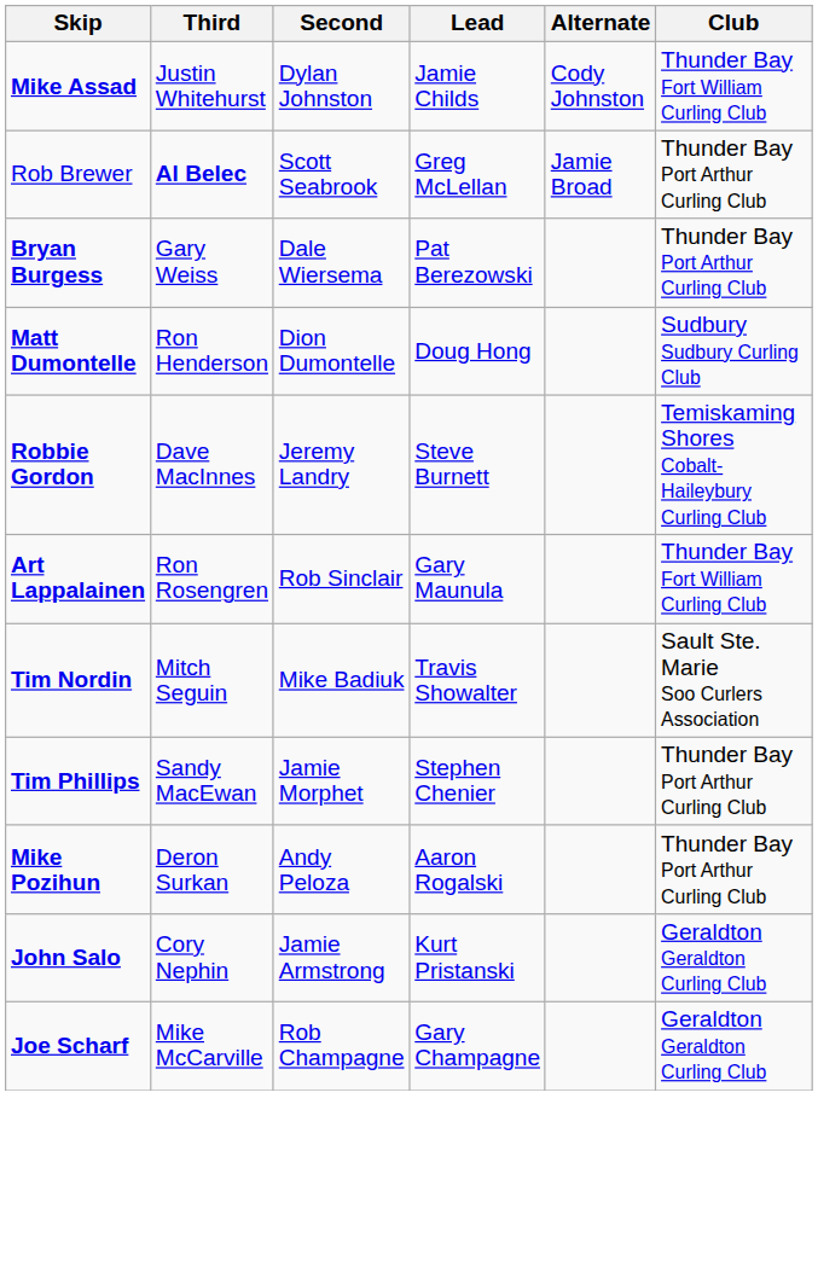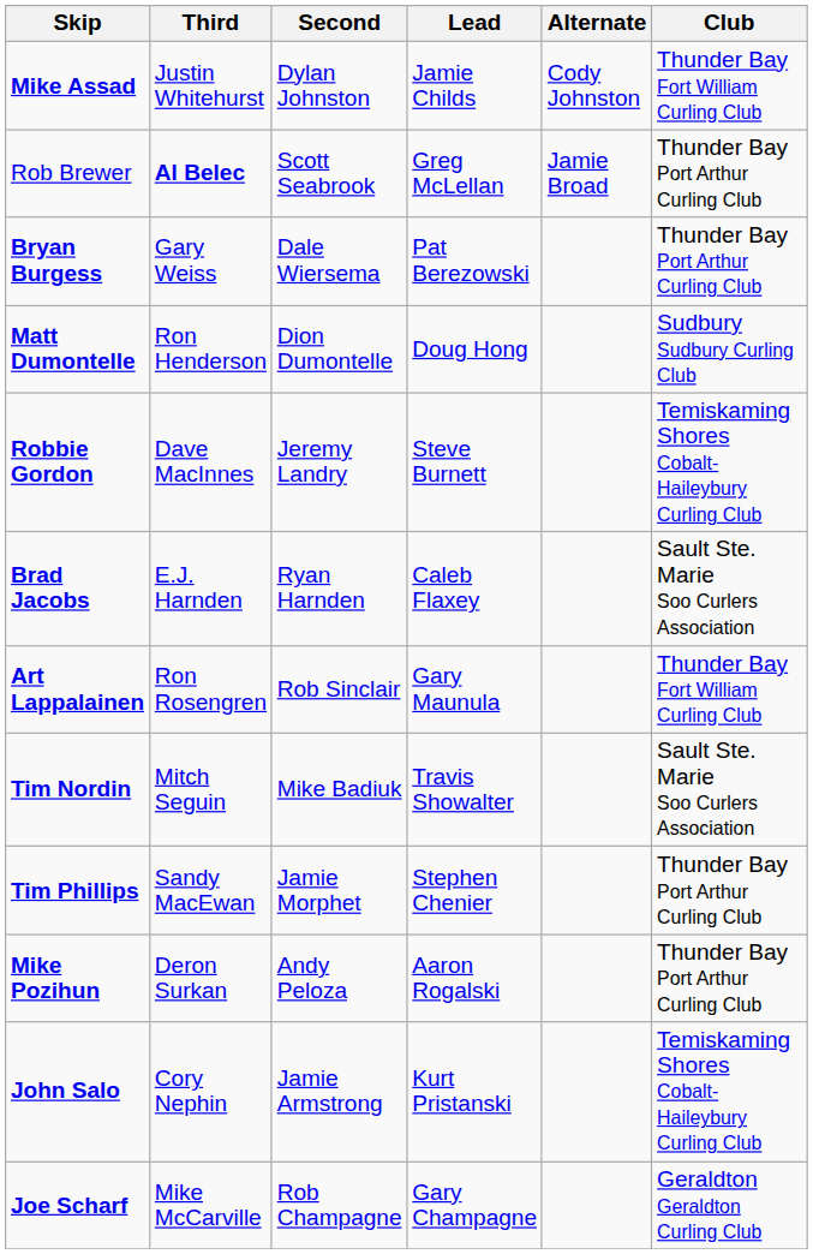 <table class="wikitable" border="1" width=90%>
 <tr>
 <th width=13%>Skip</th>
 <th width=13%>Third</th>
 <th width=13%>Second</th>
 <th width=13%>Lead</th>
 <th width=13%>Alternate</th>
 <th width=25%>Club</th>
 </tr>
 <tr>
 <td><strong><a href='#'>Mike Assad</a></strong></td>
 <td><a href='#'>Justin Whitehurst</a></td>
 <td><a href='#'>Dylan Johnston</a></td>
 <td><a href='#'>Jamie Childs</a></td>
 <td><a href='#'>Cody Johnston</a></td>
 <td><a href='#'>Thunder Bay</a><br><small><a href='#'>Fort William Curling Club</a></small></td>
 </tr>
 <tr>
 <td><a href='#'>Rob Brewer</a></td>
 <td><strong><a href='#'>Al Belec</a></strong></td>
 <td><a href='#'>Scott Seabrook</a></td>
 <td><a href='#'>Greg McLellan</a></td>
 <td><a href='#'>Jamie Broad</a></td>
 <td>Thunder Bay<br><small>Port Arthur Curling Club</small></td>
 </tr>
 <tr>
 <td><strong><a href='#'>Bryan Burgess</a></strong></td>
 <td><a href='#'>Gary Weiss</a></td>
 <td><a href='#'>Dale Wiersema</a></td>
 <td><a href='#'>Pat Berezowski</a></td>
 <td></td>
 <td>Thunder Bay<br><small><a href='#'>Port Arthur Curling Club</a></small></td>
 </tr>
 <tr>
 <td><strong><a href='#'>Matt Dumontelle</a></strong></td>
 <td><a href='#'>Ron Henderson</a></td>
 <td><a href='#'>Dion Dumontelle</a></td>
 <td><a href='#'>Doug Hong</a></td>
 <td></td>
 <td><a href='#'>Sudbury</a><br><small><a href='#'>Sudbury Curling Club</a></small></td>
 </tr>
 <tr>
 <td><strong><a href='#'>Robbie Gordon</a></strong></td>
 <td><a href='#'>Dave MacInnes</a></td>
 <td><a href='#'>Jeremy Landry</a></td>
 <td><a href='#'>Steve Burnett</a></td>
 <td></td>
 <td><a href='#'>Temiskaming Shores</a><br><small><a href='#'>Cobalt-Haileybury Curling Club</a></small></td>
 </tr>
 <tr>
+<td><strong><a href='#'>Brad Jacobs</a></strong></td>
+<td><a href='#'>E.J. Harnden</a></td>
+<td><a href='#'>Ryan Harnden</a></td>
+<td><a href='#'>Caleb Flaxey</a></td>
+<td></td>
+<td>Sault Ste. Marie<br><small>Soo Curlers Association</small></td>
+</tr>
+<tr>
 <td><strong><a href='#'>Art Lappalainen</a></strong></td>
 <td><a href='#'>Ron Rosengren</a></td>
 <td><a href='#'>Rob Sinclair</a></td>
 <td><a href='#'>Gary Maunula</a></td>
 <td></td>
 <td><a href='#'>Thunder Bay</a><br><small><a href='#'>Fort William Curling Club</a></small></td>
 </tr>
 <tr>
 <td><strong><a href='#'>Tim Nordin</a></strong></td>
 <td><a href='#'>Mitch Seguin</a></td>
 <td><a href='#'>Mike Badiuk</a></td>
 <td><a href='#'>Travis Showalter</a></td>
 <td></td>
 <td>Sault Ste. Marie<br><small>Soo Curlers Association</small></td>
 </tr>
 <tr>
 <td><strong><a href='#'>Tim Phillips</a></strong></td>
 <td><a href='#'>Sandy MacEwan</a></td>
 <td><a href='#'>Jamie Morphet</a></td>
 <td><a href='#'>Stephen Chenier</a></td>
 <td></td>
 <td>Thunder Bay<br><small>Port Arthur Curling Club</small></td>
 </tr>
 <tr>
 <td><strong><a href='#'>Mike Pozihun</a></strong></td>
 <td><a href='#'>Deron Surkan</a></td>
 <td><a href='#'>Andy Peloza</a></td>
 <td><a href='#'>Aaron Rogalski</a></td>
 <td></td>
 <td>Thunder Bay<br><small>Port Arthur Curling Club</small></td>
 </tr>
 <tr>
 <td><strong><a href='#'>John Salo</a></strong></td>
 <td><a href='#'>Cory Nephin</a></td>
 <td><a href='#'>Jamie Armstrong</a></td>
 <td><a href='#'>Kurt Pristanski</a></td>
 <td></td>
-<td><a href='#'>Geraldton</a><br><small><a href='#'>Geraldton Curling Club</a></small></td>
+<td><a href='#'>Temiskaming Shores</a><br><small><a href='#'>Cobalt-Haileybury Curling Club</a></small></td>
 </tr>
 <tr>
 <td><strong><a href='#'>Joe Scharf</a></strong></td>
 <td><a href='#'>Mike McCarville</a></td>
 <td><a href='#'>Rob Champagne</a></td>
 <td><a href='#'>Gary Champagne</a></td>
 <td></td>
 <td><a href='#'>Geraldton</a><br><small><a href='#'>Geraldton Curling Club</a></small></td>
 </tr>
 </table>
